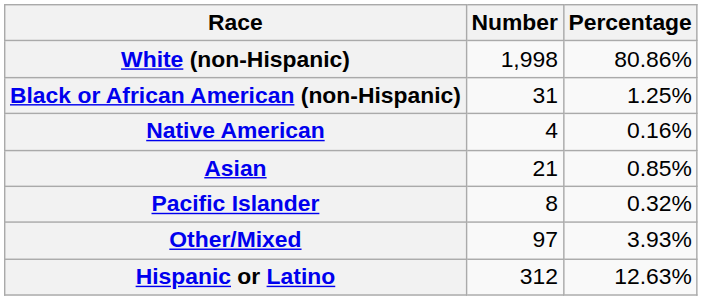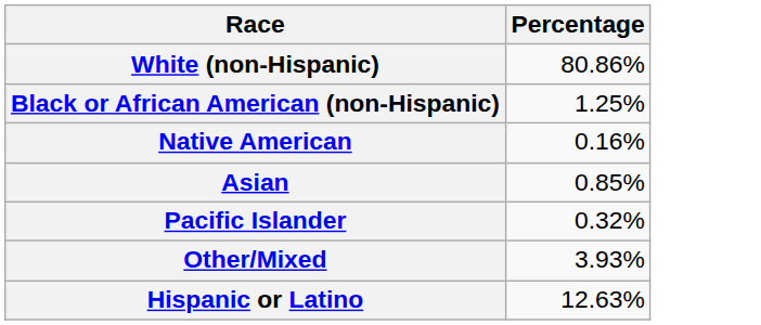 <table class="wikitable" style="text-align:right">
 <tr>
 <th scope="col">Race</th>
-<th scope="col">Number</th>
 <th scope="col">Percentage</th>
 </tr>
 <tr>
 <th scope="row"><a href='#'>White</a> (non-Hispanic)</th>
-<td>1,998</td>
 <td>80.86%</td>
 </tr>
 <tr>
 <th scope="row"><a href='#'>Black or African American</a> (non-Hispanic)</th>
-<td>31</td>
 <td>1.25%</td>
 </tr>
 <tr>
 <th scope="row"><a href='#'>Native American</a></th>
-<td>4</td>
 <td>0.16%</td>
 </tr>
 <tr>
 <th scope="row"><a href='#'>Asian</a></th>
-<td>21</td>
 <td>0.85%</td>
 </tr>
 <tr>
 <th scope="row"><a href='#'>Pacific Islander</a></th>
-<td>8</td>
 <td>0.32%</td>
 </tr>
 <tr>
 <th scope="row"><a href='#'>Other/Mixed</a></th>
-<td>97</td>
 <td>3.93%</td>
 </tr>
 <tr>
 <th scope="row"><a href='#'>Hispanic</a> or <a href='#'>Latino</a></th>
-<td>312</td>
 <td>12.63%</td>
 </tr>
 </table>
